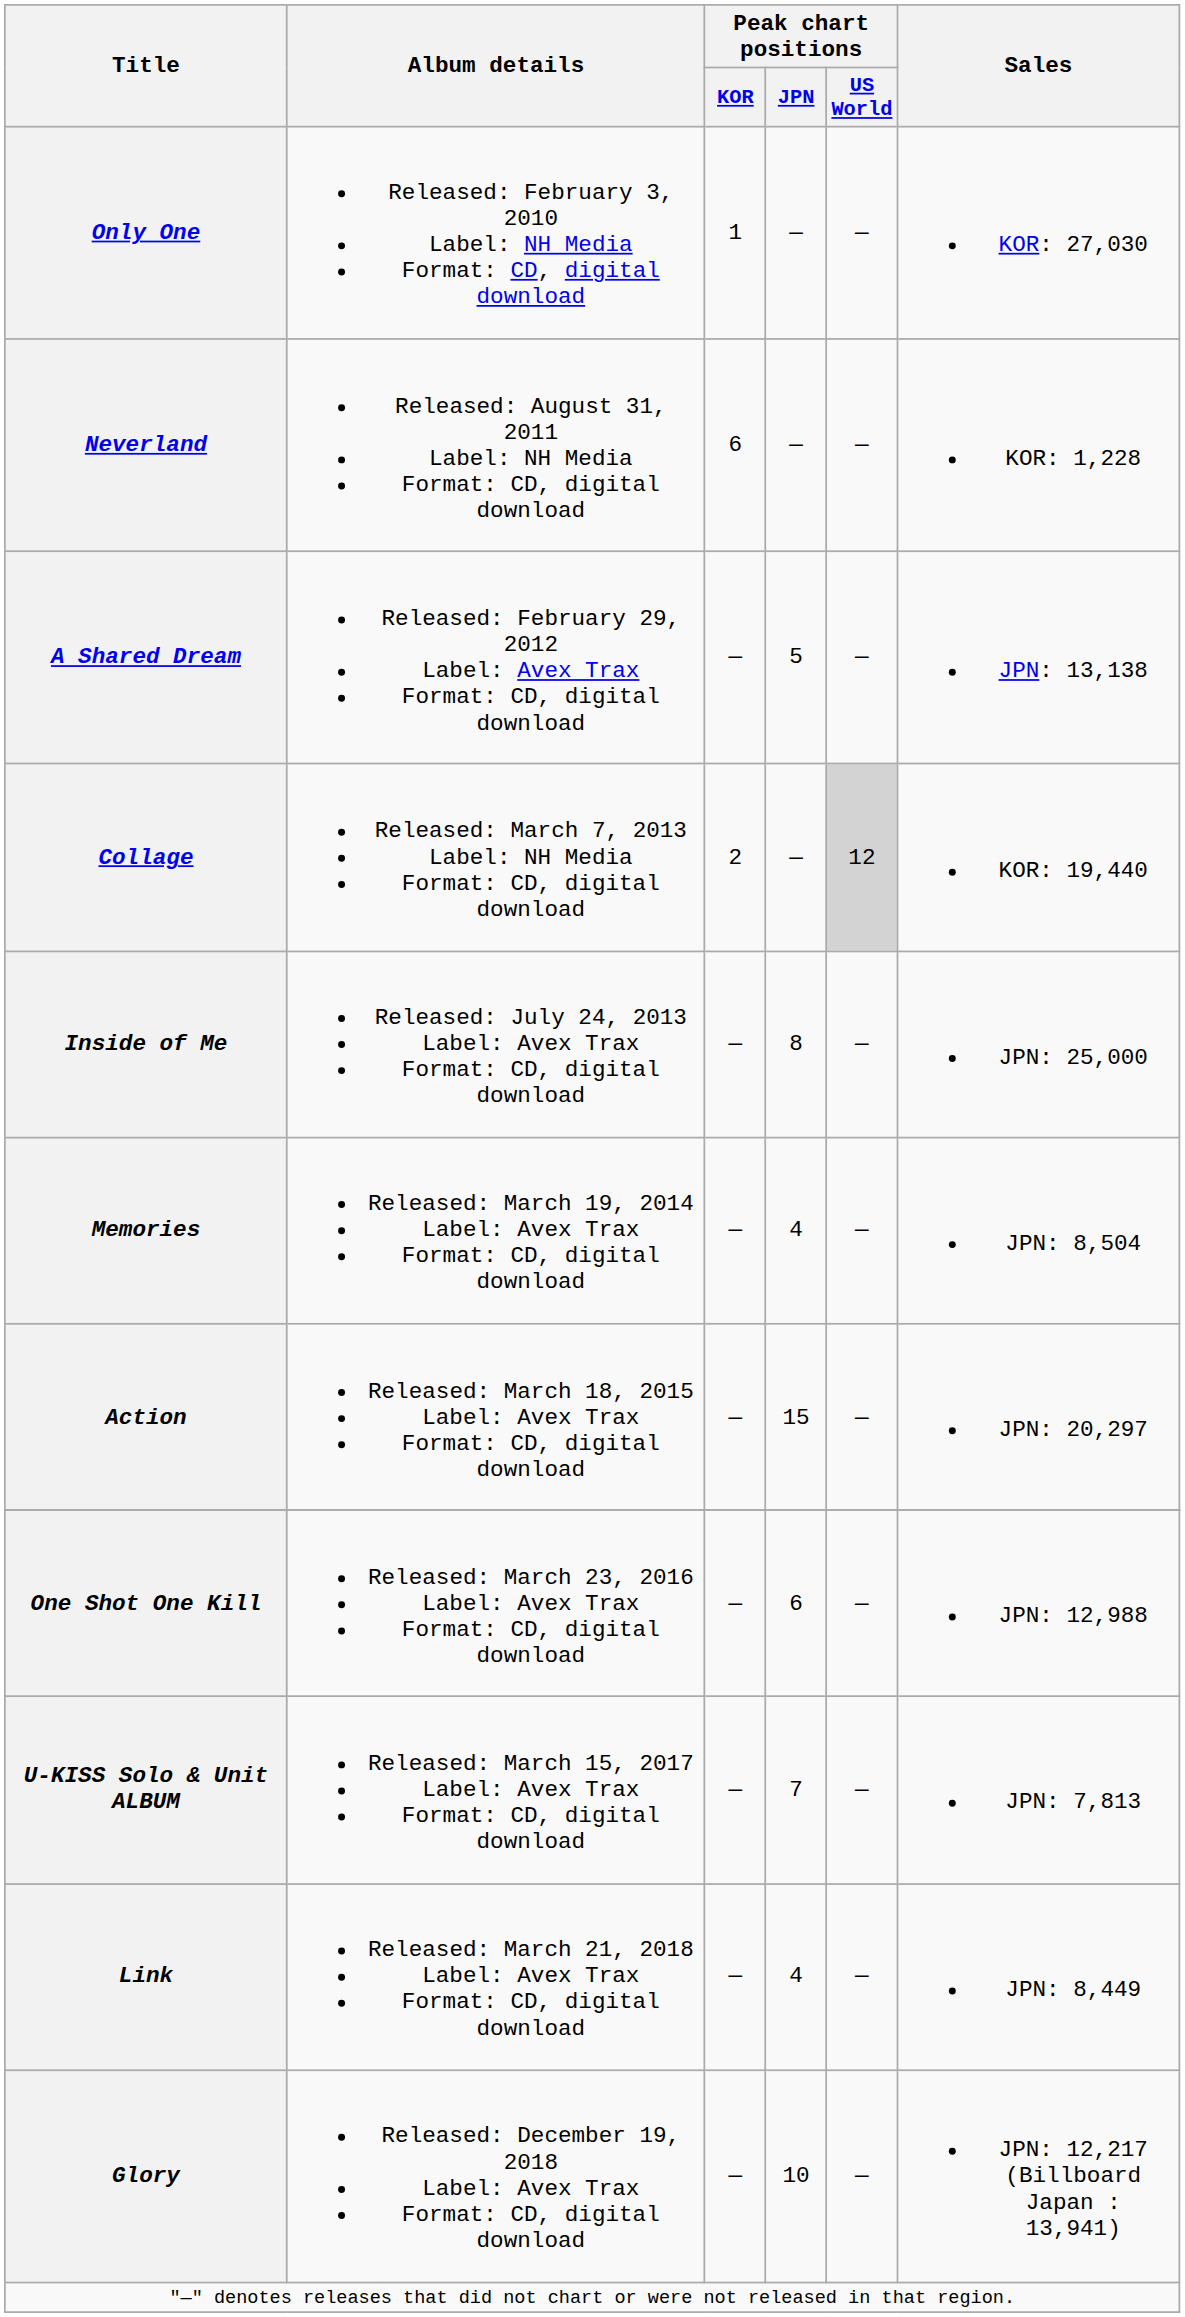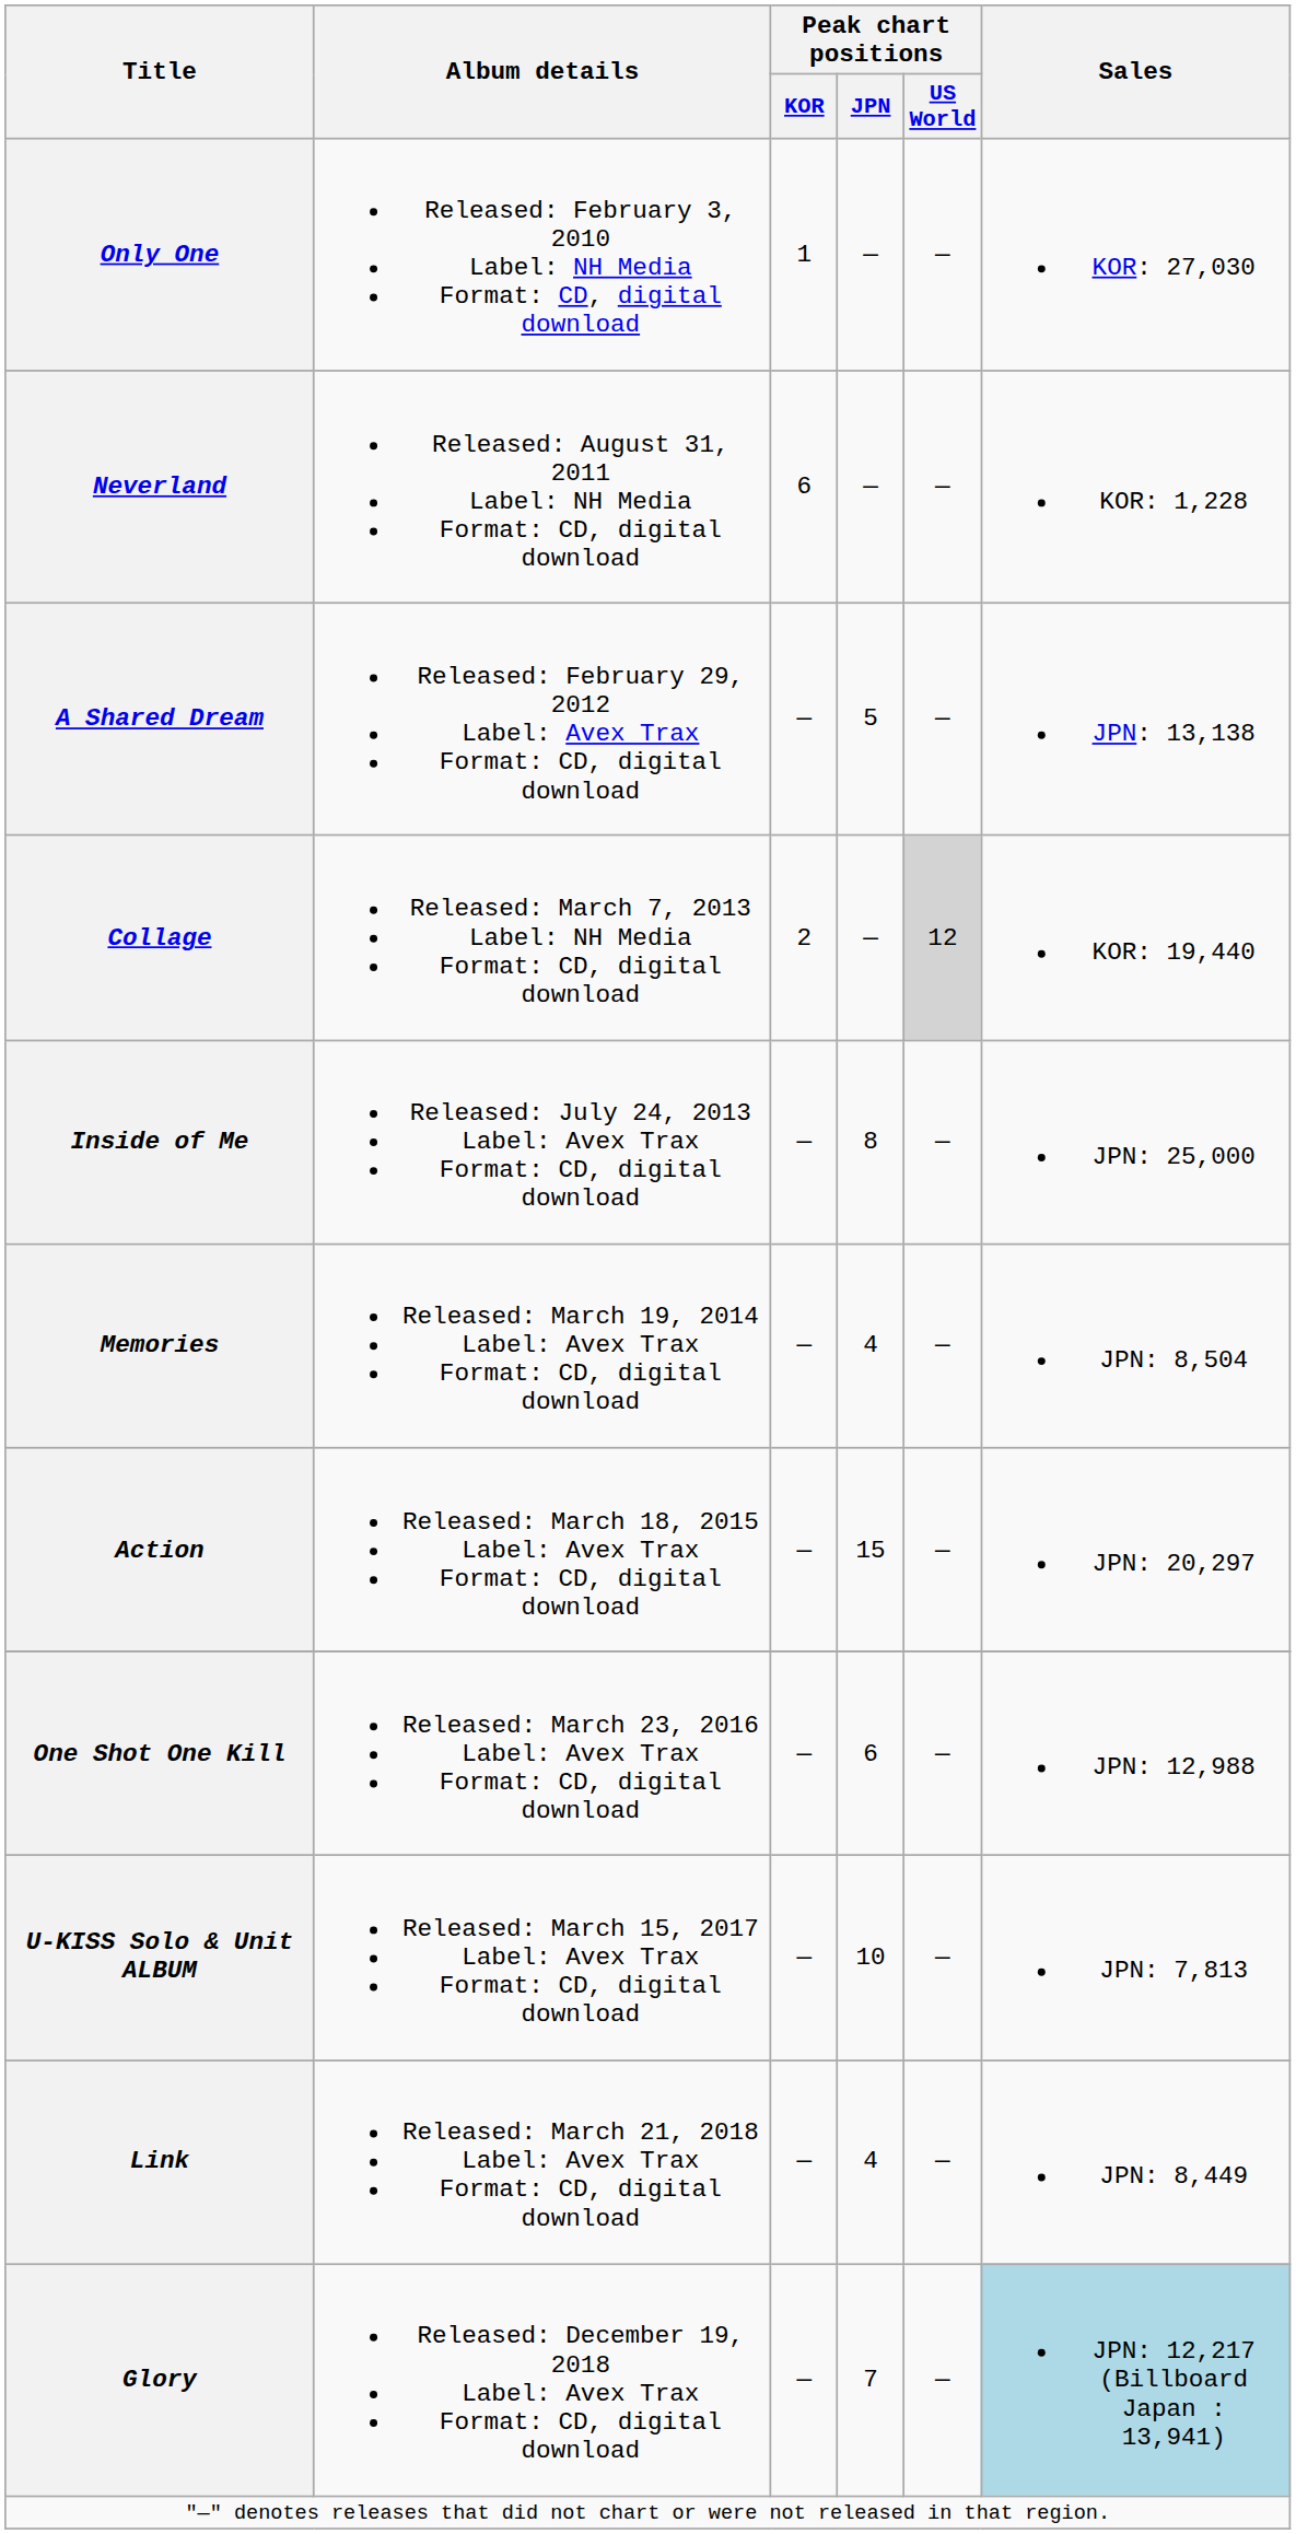 <table class="wikitable plainrowheaders" style="text-align:center;">
 <tr>
 <th scope="col" rowspan="2" style="width:12em;">Title</th>
 <th scope="col" rowspan="2" style="width:18em;">Album details</th>
 <th scope="col" colspan="3">Peak chart positions</th>
 <th scope="col" rowspan="2" style="width:12em;">Sales</th>
 </tr>
 <tr>
 <th scope="col" style="width:2.5em;font-size:90%;"><a href='#'>KOR</a><br></th>
 <th scope="col" style="width:2.5em;font-size:90%;"><a href='#'>JPN</a><br></th>
 <th scope="col" style="width:2.5em;font-size:90%;"><a href='#'>US<br>World</a><br></th>
 </tr>
 <tr>
 <th scope="row"><em><a href='#'>Only One</a></em></th>
 <td><br><ul><li>Released: February 3, 2010</li><li>Label: <a href='#'>NH Media</a></li><li>Format: <a href='#'>CD</a>, <a href='#'>digital download</a></li></ul></td>
 <td>1</td>
 <td>—</td>
 <td>—</td>
 <td><br><ul><li><a href='#'>KOR</a>: 27,030</li></ul></td>
 </tr>
 <tr>
 <th scope="row"><em><a href='#'>Neverland</a></em></th>
 <td><br><ul><li>Released: August 31, 2011</li><li>Label: NH Media</li><li>Format: CD, digital download</li></ul></td>
 <td>6</td>
 <td>—</td>
 <td>—</td>
 <td><br><ul><li>KOR: 1,228</li></ul></td>
 </tr>
 <tr>
 <th scope="row"><em><a href='#'>A Shared Dream</a></em></th>
 <td><br><ul><li>Released: February 29, 2012</li><li>Label: <a href='#'>Avex Trax</a></li><li>Format: CD, digital download</li></ul></td>
 <td>—</td>
 <td>5</td>
 <td>—</td>
 <td><br><ul><li><a href='#'>JPN</a>: 13,138</li></ul></td>
 </tr>
 <tr>
 <th scope="row"><em><a href='#'>Collage</a></em></th>
 <td><br><ul><li>Released: March 7, 2013</li><li>Label: NH Media</li><li>Format: CD, digital download</li></ul></td>
 <td>2</td>
 <td>—</td>
 <td style="background: lightgrey;">12</td>
 <td><br><ul><li>KOR: 19,440</li></ul></td>
 </tr>
 <tr>
 <th scope="row"><em>Inside of Me</em></th>
 <td><br><ul><li>Released: July 24, 2013</li><li>Label: Avex Trax</li><li>Format: CD, digital download</li></ul></td>
 <td>—</td>
 <td>8</td>
 <td>—</td>
 <td><br><ul><li>JPN: 25,000</li></ul></td>
 </tr>
 <tr>
 <th scope="row"><em>Memories</em></th>
 <td><br><ul><li>Released: March 19, 2014</li><li>Label: Avex Trax</li><li>Format: CD, digital download</li></ul></td>
 <td>—</td>
 <td>4</td>
 <td>—</td>
 <td><br><ul><li>JPN: 8,504</li></ul></td>
 </tr>
 <tr>
 <th scope="row"><em>Action</em></th>
 <td><br><ul><li>Released: March 18, 2015</li><li>Label: Avex Trax</li><li>Format: CD, digital download</li></ul></td>
 <td>—</td>
 <td>15</td>
 <td>—</td>
 <td><br><ul><li>JPN: 20,297</li></ul></td>
 </tr>
 <tr>
 </tr>
 <tr>
 <th scope="row"><em>One Shot One Kill</em></th>
 <td><br><ul><li>Released: March 23, 2016</li><li>Label: Avex Trax</li><li>Format: CD, digital download</li></ul></td>
 <td>—</td>
 <td>6</td>
 <td>—</td>
 <td><br><ul><li>JPN: 12,988</li></ul></td>
 </tr>
 <tr>
 <th scope="row"><em>U-KISS Solo & Unit ALBUM</em></th>
 <td><br><ul><li>Released: March 15, 2017</li><li>Label: Avex Trax</li><li>Format: CD, digital download</li></ul></td>
 <td>—</td>
-<td>7</td>
+<td>10</td>
 <td>—</td>
 <td><br><ul><li>JPN: 7,813</li></ul></td>
 </tr>
 <tr>
 <th scope="row"><em>Link</em></th>
 <td><br><ul><li>Released: March 21, 2018</li><li>Label: Avex Trax</li><li>Format: CD, digital download</li></ul></td>
 <td>—</td>
 <td>4</td>
 <td>—</td>
 <td><br><ul><li>JPN: 8,449</li></ul></td>
 </tr>
 <tr>
 <th scope="row"><em>Glory</em></th>
 <td><br><ul><li>Released: December 19, 2018</li><li>Label: Avex Trax</li><li>Format: CD, digital download</li></ul></td>
 <td>—</td>
-<td>10</td>
+<td>7</td>
 <td>—</td>
-<td><br><ul><li>JPN: 12,217 (Billboard Japan : 13,941)</li></ul></td>
+<td style="background: lightblue;"><br><ul><li>JPN: 12,217 (Billboard Japan : 13,941)</li></ul></td>
 </tr>
 <tr>
 <td colspan="6" style="font-size:8pt">"—" denotes releases that did not chart or were not released in that region.</td>
 </tr>
 </table>
